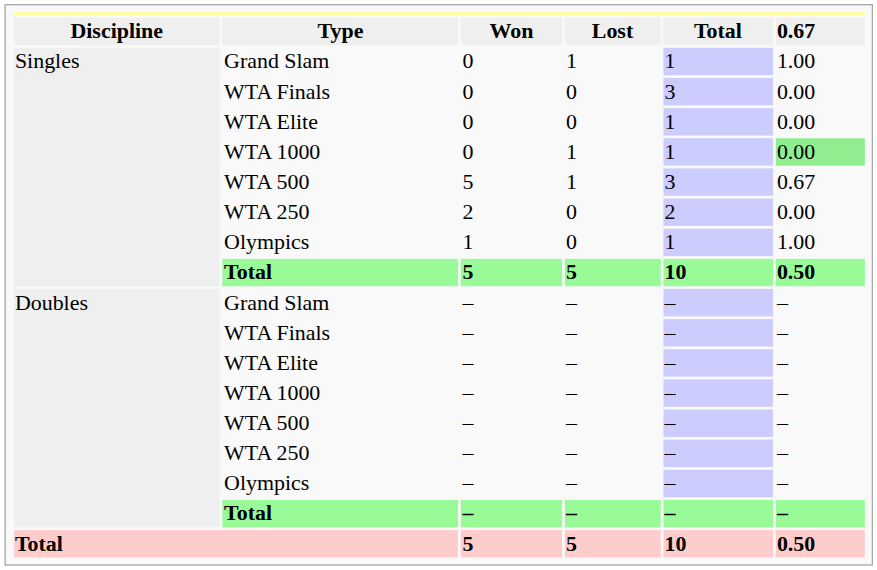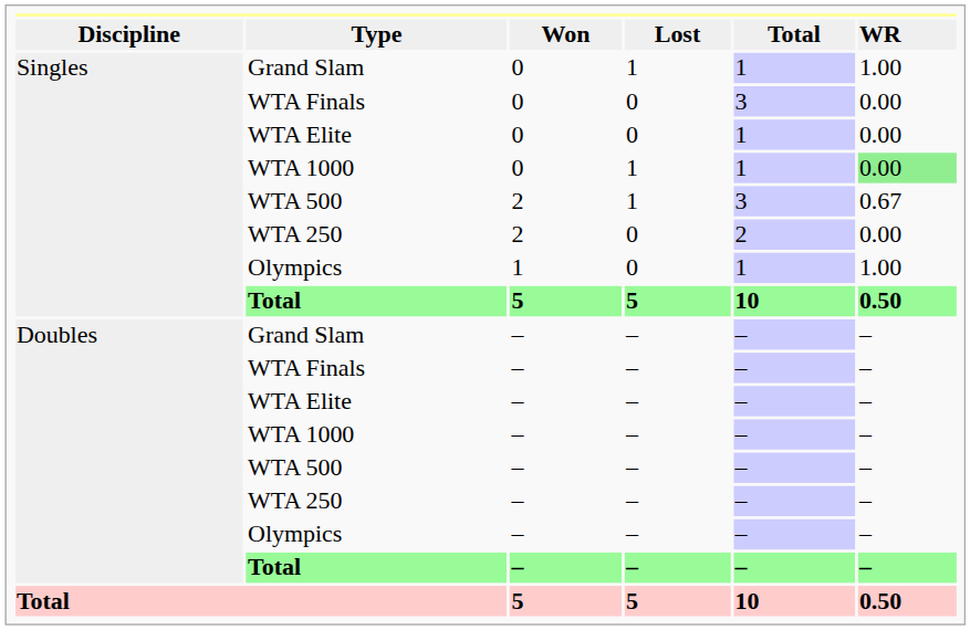 <table class="infobox vcard vevent nowrap" width=40%>
 <tr style="background:#ffff99">
 <th colspan="6"></th>
 </tr>
 <tr style=background:#efefef;font-weight:bold>
 <th>Discipline</th>
 <th>Type</th>
 <th>Won</th>
 <th>Lost</th>
 <th>Total</th>
-<td>0.67</td>
+<td>WR</td>
 </tr>
 <tr>
 <td rowspan="8" bgcolor=efefef>Singles</td>
 <td>Grand Slam</td>
 <td>0</td>
 <td>1</td>
 <td style="background:#CCCCFF">1</td>
 <td>1.00</td>
 </tr>
 <tr>
 <td>WTA Finals</td>
 <td>0</td>
 <td>0</td>
 <td style="background:#CCCCFF">3</td>
 <td>0.00</td>
 </tr>
 <tr>
 <td>WTA Elite</td>
 <td>0</td>
 <td>0</td>
 <td style="background:#CCCCFF">1</td>
 <td>0.00</td>
 </tr>
 <tr>
 <td>WTA 1000</td>
 <td>0</td>
 <td>1</td>
 <td style="background:#CCCCFF">1</td>
 <td style="background: lightgreen;">0.00</td>
 </tr>
 <tr>
 <td>WTA 500</td>
-<td>5</td>
+<td>2</td>
 <td>1</td>
 <td style="background:#CCCCFF">3</td>
 <td>0.67</td>
 </tr>
 <tr>
 <td>WTA 250</td>
 <td>2</td>
 <td>0</td>
 <td style="background:#CCCCFF">2</td>
 <td>0.00</td>
 </tr>
 <tr>
 <td>Olympics</td>
 <td>1</td>
 <td>0</td>
 <td style="background:#CCCCFF">1</td>
 <td>1.00</td>
 </tr>
 <tr style="background:#98FB98;font-weight:bold">
 <td>Total</td>
 <td>5</td>
 <td><strong>5</strong></td>
 <td>10</td>
 <td>0.50</td>
 </tr>
 <tr>
 <td rowspan="8"  bgcolor=efefef>Doubles</td>
 <td>Grand Slam</td>
 <td>–</td>
 <td>–</td>
 <td style="background:#CCCCFF">–</td>
 <td>–</td>
 </tr>
 <tr>
 <td>WTA Finals</td>
 <td>–</td>
 <td>–</td>
 <td style="background:#CCCCFF">–</td>
 <td>–</td>
 </tr>
 <tr>
 <td>WTA Elite</td>
 <td>–</td>
 <td>–</td>
 <td style="background:#CCCCFF">–</td>
 <td>–</td>
 </tr>
 <tr>
 <td>WTA 1000</td>
 <td>–</td>
 <td>–</td>
 <td style="background:#CCCCFF">–</td>
 <td>–</td>
 </tr>
 <tr>
 <td>WTA 500</td>
 <td>–</td>
 <td>–</td>
 <td style="background:#CCCCFF">–</td>
 <td>–</td>
 </tr>
 <tr>
 <td>WTA 250</td>
 <td>–</td>
 <td>–</td>
 <td style="background:#CCCCFF">–</td>
 <td>–</td>
 </tr>
 <tr>
 <td>Olympics</td>
 <td>–</td>
 <td>–</td>
 <td style="background:#CCCCFF">–</td>
 <td>–</td>
 </tr>
 <tr style="background:#98FB98;font-weight:bold">
 <td><strong>Total</strong></td>
 <td>–</td>
 <td>–</td>
 <td>–</td>
 <td>–</td>
 </tr>
 <tr style="background:#FCC;font-weight:bold">
 <td colspan="2"><strong>Total</strong></td>
 <td>5</td>
 <td><strong>5</strong></td>
 <td>10</td>
 <td>0.50</td>
 </tr>
 </table>
